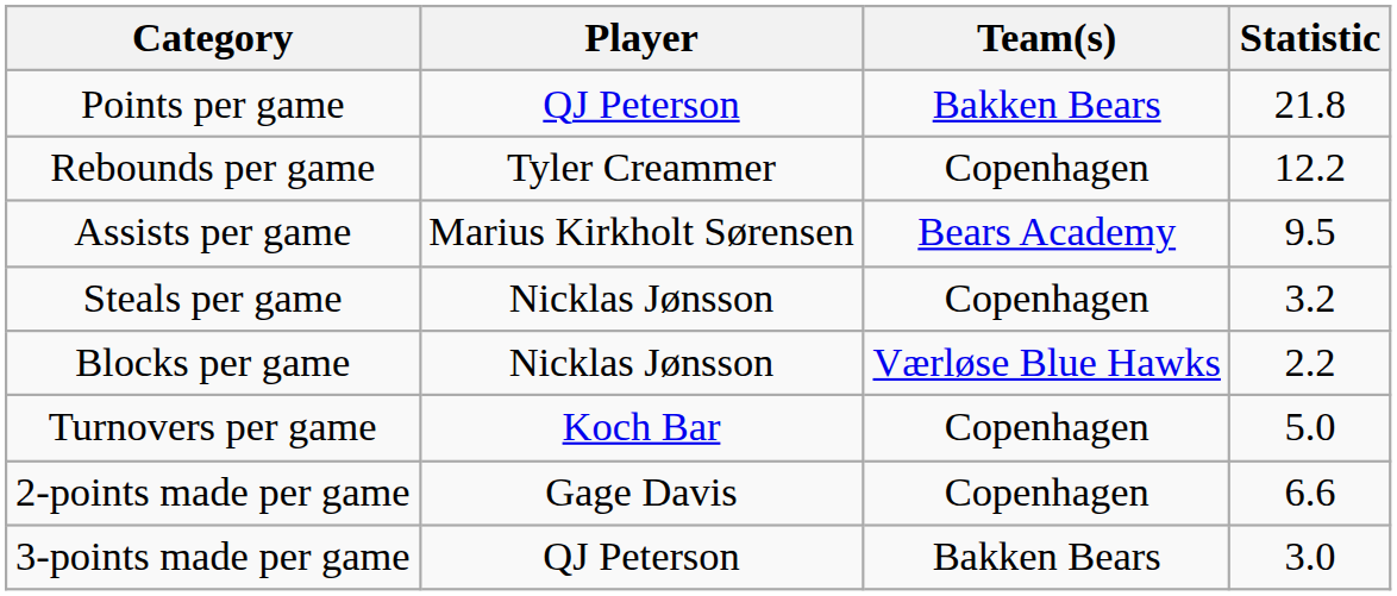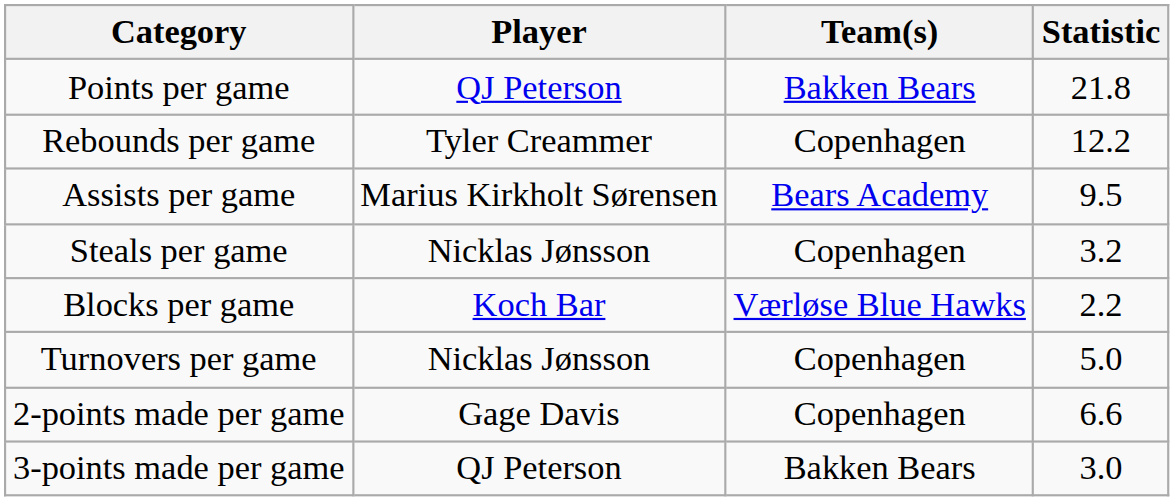 <table class="wikitable" style="text-align:center">
 <tr>
 <th>Category</th>
 <th>Player</th>
 <th>Team(s)</th>
 <th>Statistic</th>
 </tr>
 <tr>
 <td>Points per game</td>
 <td><a href='#'>QJ Peterson</a></td>
 <td><a href='#'>Bakken Bears</a></td>
 <td style="text-align:center">21.8</td>
 </tr>
 <tr>
 <td>Rebounds per game</td>
 <td>Tyler Creammer</td>
 <td>Copenhagen</td>
 <td style="text-align:center">12.2</td>
 </tr>
 <tr>
 <td>Assists per game</td>
 <td>Marius Kirkholt Sørensen</td>
 <td><a href='#'>Bears Academy</a></td>
 <td style="text-align:center">9.5</td>
 </tr>
 <tr>
 <td>Steals per game</td>
 <td>Nicklas Jønsson</td>
 <td>Copenhagen</td>
 <td style="text-align:center">3.2</td>
 </tr>
 <tr>
 <td>Blocks per game</td>
-<td>Nicklas Jønsson</td>
+<td><a href='#'>Koch Bar</a></td>
 <td><a href='#'>Værløse Blue Hawks</a></td>
 <td>2.2</td>
 </tr>
 <tr>
 <td>Turnovers per game</td>
-<td><a href='#'>Koch Bar</a></td>
+<td>Nicklas Jønsson</td>
 <td>Copenhagen</td>
 <td style="text-align:center">5.0</td>
 </tr>
 <tr>
 <td>2-points made per game</td>
 <td>Gage Davis</td>
 <td>Copenhagen</td>
 <td>6.6</td>
 </tr>
 <tr>
 <td>3-points made per game</td>
 <td>QJ Peterson</td>
 <td>Bakken Bears</td>
 <td>3.0</td>
 </tr>
 </table>
